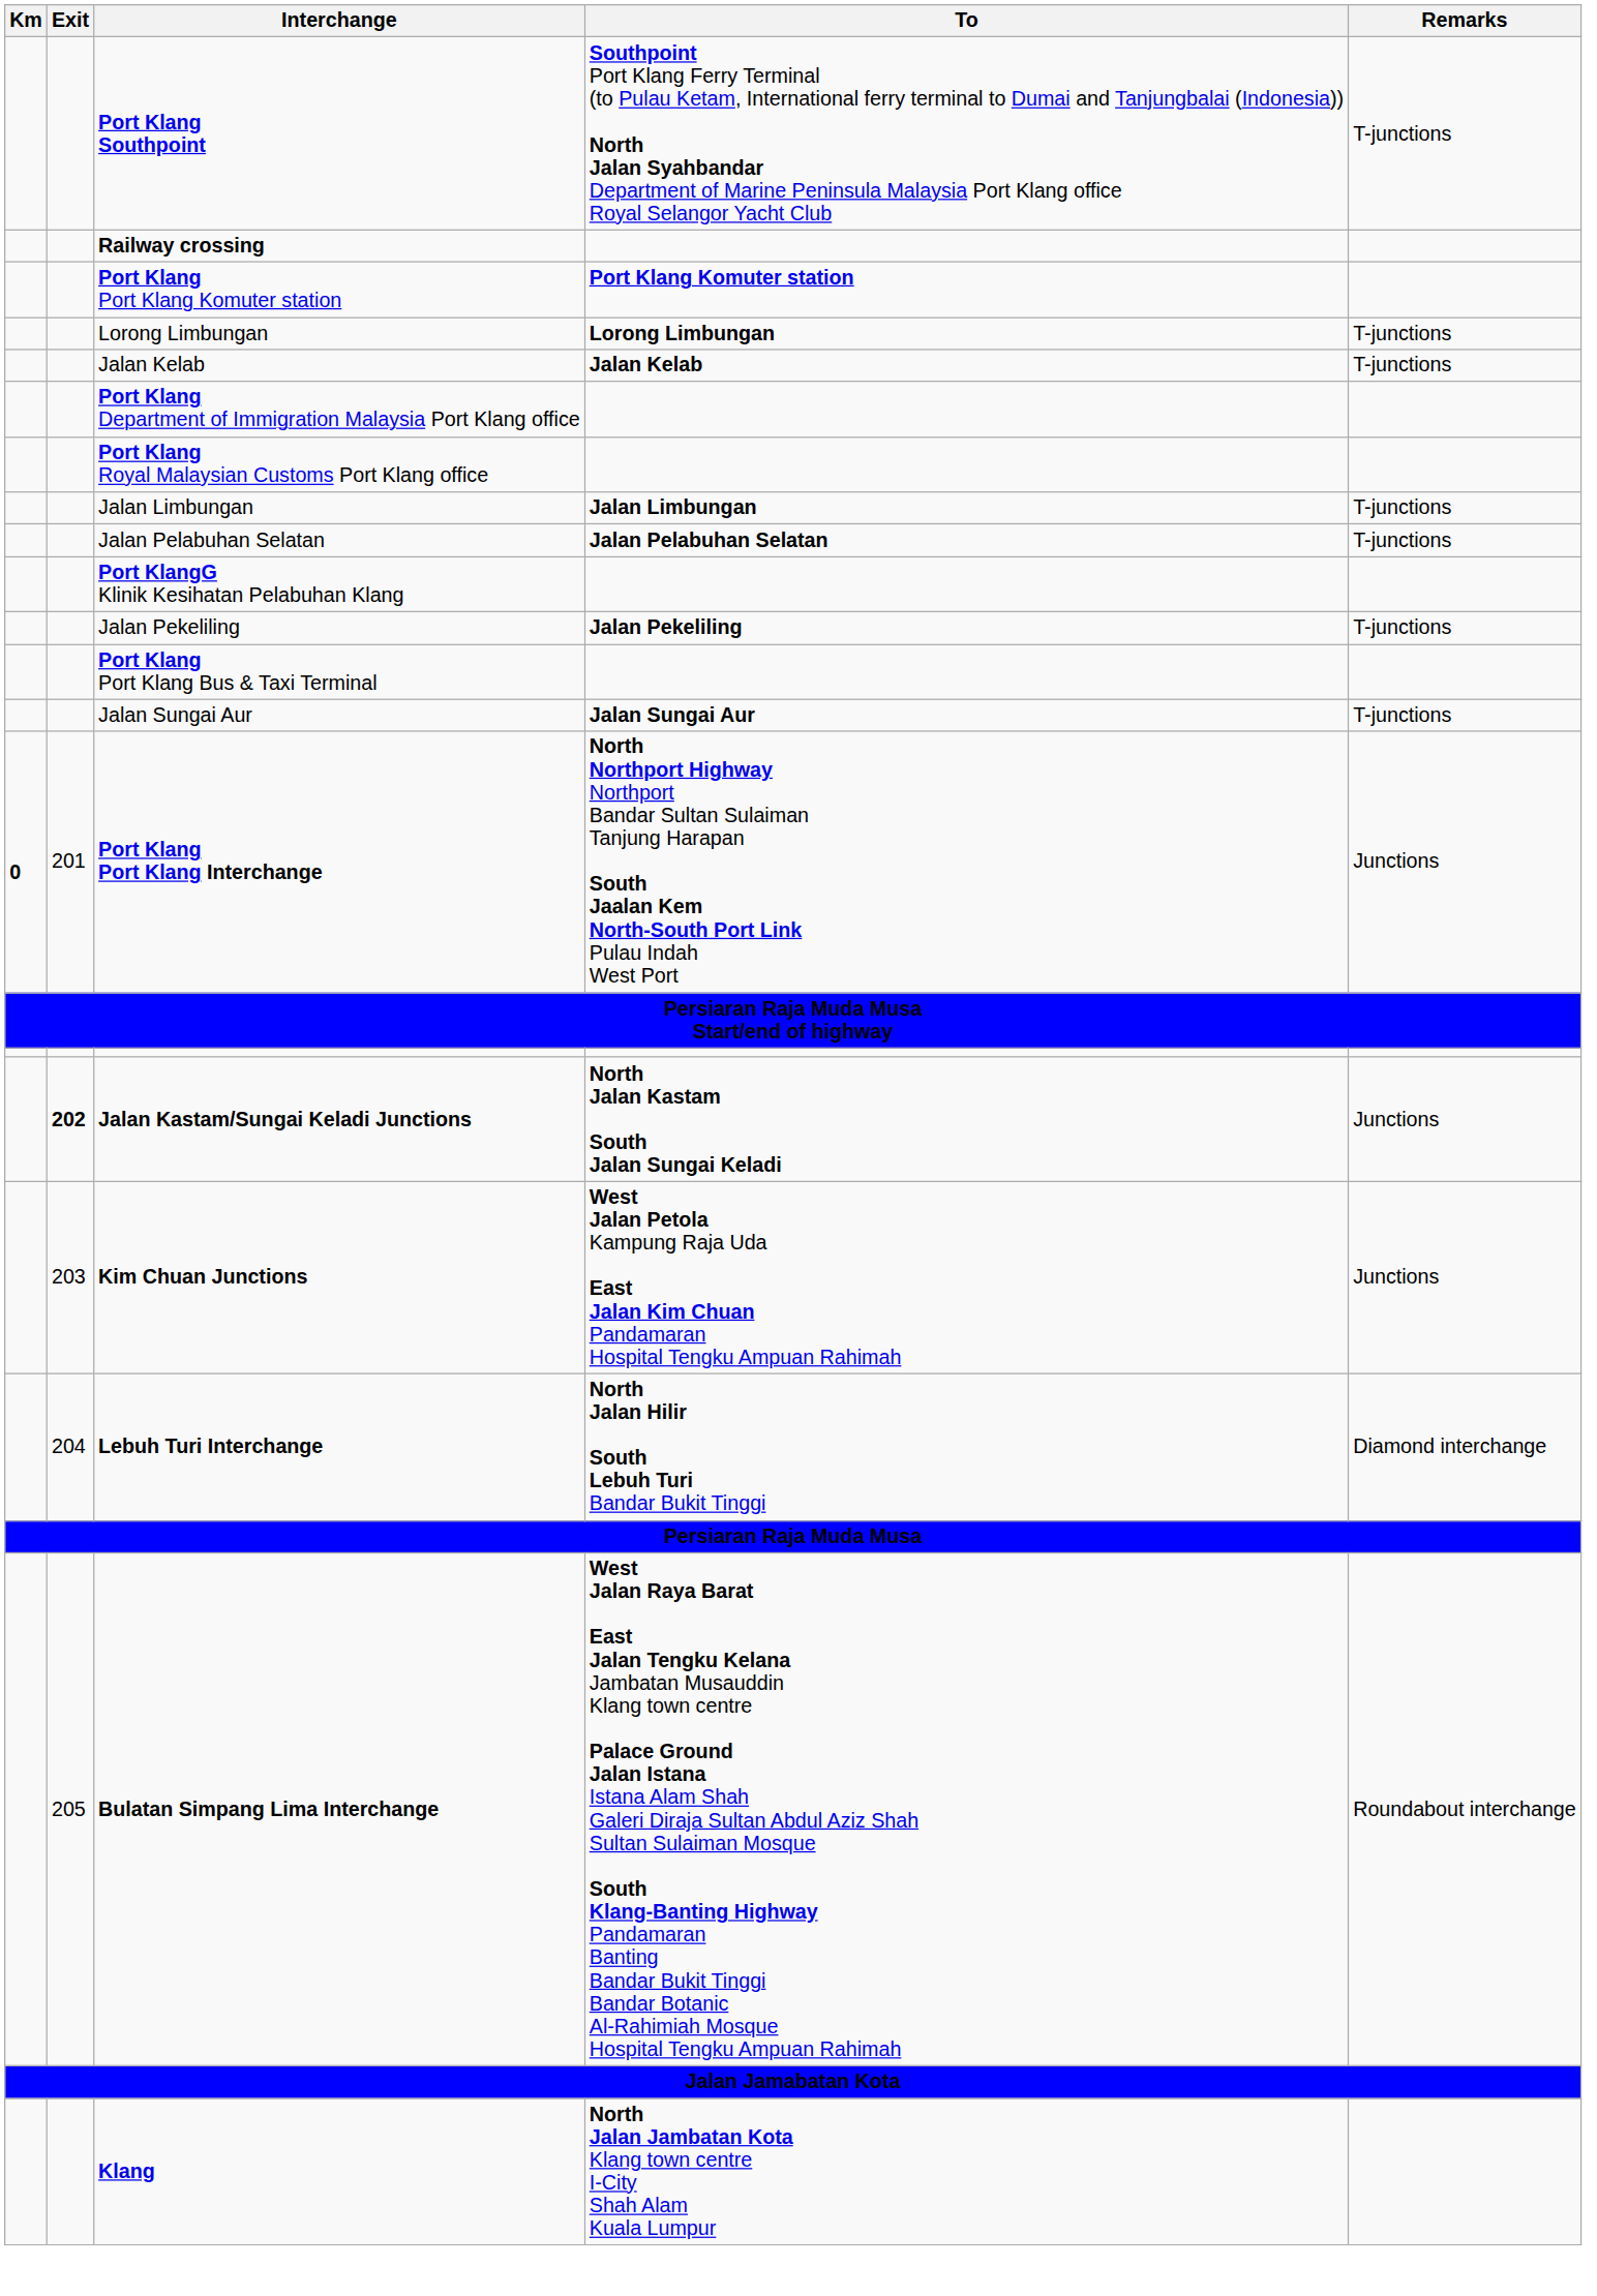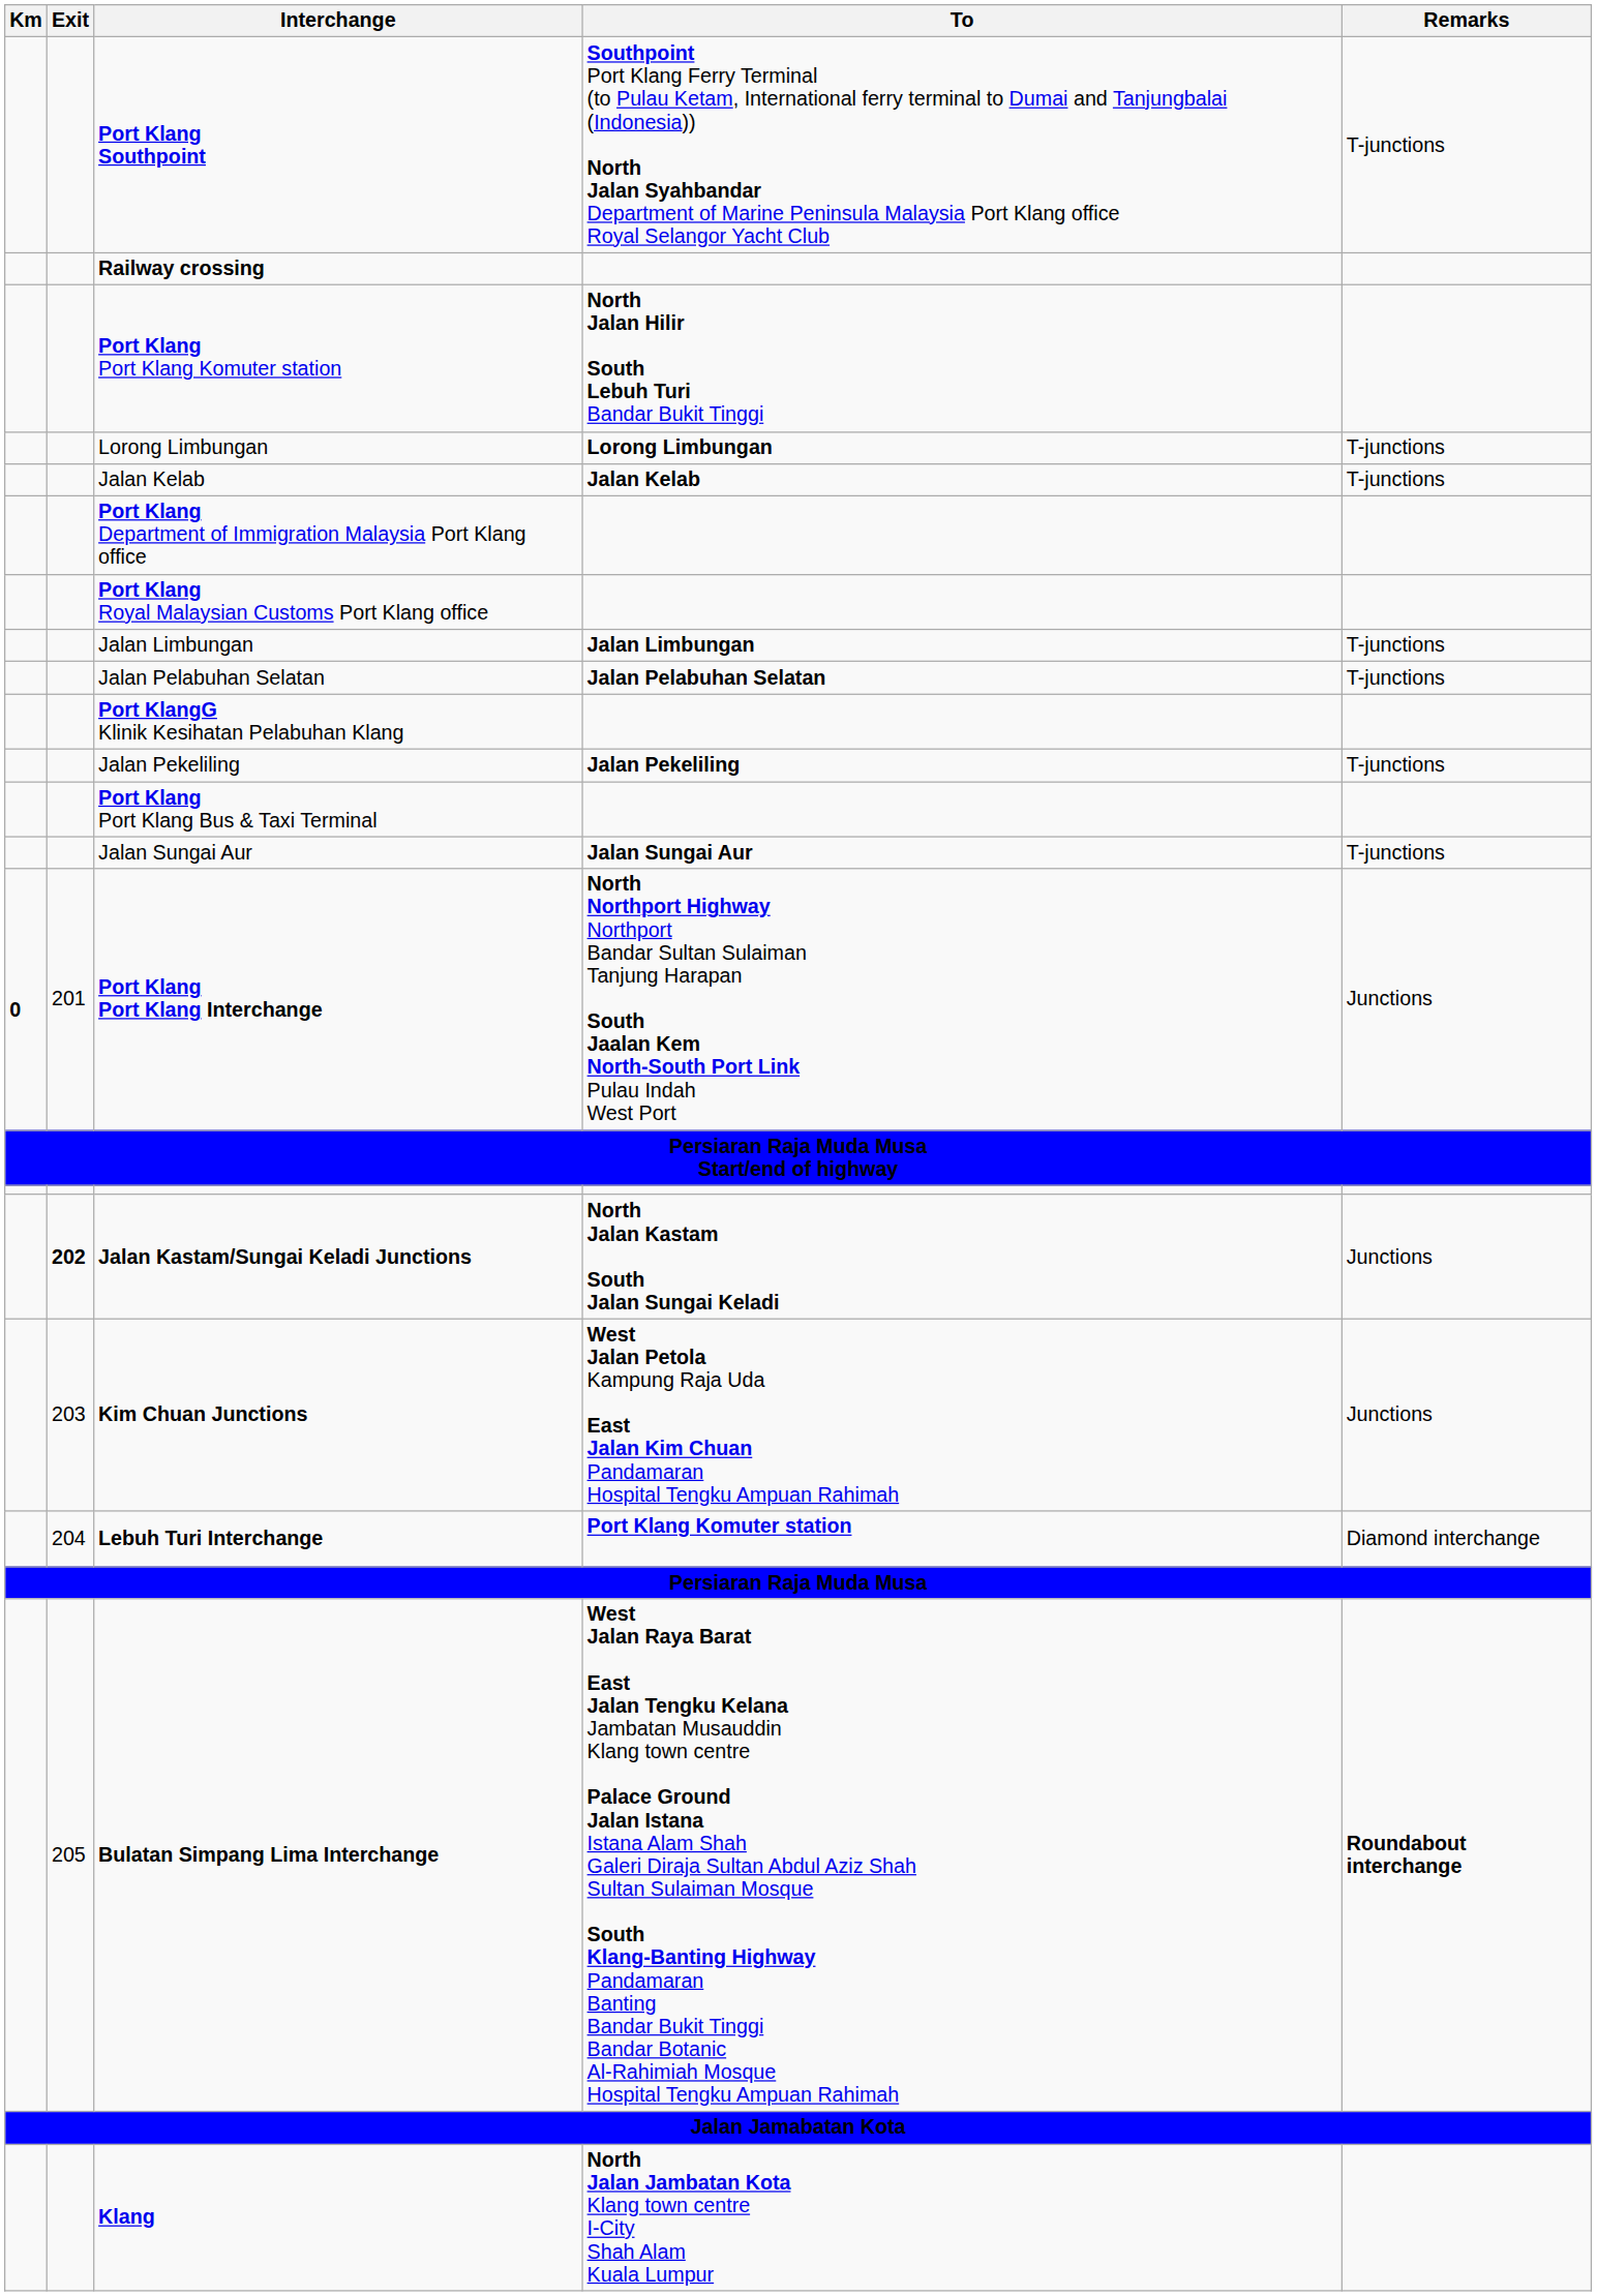 <table class="wikitable">
 <tr>
 <th>Km</th>
 <th>Exit</th>
 <th>Interchange</th>
 <th>To</th>
 <th>Remarks</th>
 </tr>
 <tr>
 <td></td>
 <td></td>
 <td><strong><a href='#'>Port Klang</a></strong><br><strong><a href='#'>Southpoint</a></strong> </td>
 <td><strong><a href='#'>Southpoint</a></strong> <br>Port Klang Ferry Terminal <br>(to <a href='#'>Pulau Ketam</a>, International ferry terminal to <a href='#'>Dumai</a> and <a href='#'>Tanjungbalai</a> (<a href='#'>Indonesia</a>))<br><br><strong>North</strong><br><strong>Jalan Syahbandar</strong><br><a href='#'>Department of Marine Peninsula Malaysia</a> Port Klang office<br><a href='#'>Royal Selangor Yacht Club</a></td>
 <td>T-junctions</td>
 </tr>
 <tr>
 <td></td>
 <td></td>
 <td><strong>Railway crossing</strong></td>
 <td></td>
 <td></td>
 </tr>
 <tr>
 <td></td>
 <td></td>
 <td><strong><a href='#'>Port Klang</a></strong><br><a href='#'>Port Klang Komuter station</a></td>
-<td><strong><a href='#'>Port Klang Komuter station</a></strong> <br><br></td>
+<td><strong>North</strong><br><strong>Jalan Hilir</strong><br><br><strong>South</strong><br><strong>Lebuh Turi</strong><br><a href='#'>Bandar Bukit Tinggi</a></td>
 <td></td>
 </tr>
 <tr>
 <td></td>
 <td></td>
 <td>Lorong Limbungan</td>
 <td><strong>Lorong Limbungan</strong></td>
 <td>T-junctions</td>
 </tr>
 <tr>
 <td></td>
 <td></td>
 <td>Jalan Kelab</td>
 <td><strong>Jalan Kelab</strong></td>
 <td>T-junctions</td>
 </tr>
 <tr>
 <td></td>
 <td></td>
 <td><strong><a href='#'>Port Klang</a></strong><br><a href='#'>Department of Immigration Malaysia</a> Port Klang office</td>
 <td></td>
 <td></td>
 </tr>
 <tr>
 <td></td>
 <td></td>
 <td><strong><a href='#'>Port Klang</a></strong><br><a href='#'>Royal Malaysian Customs</a> Port Klang office</td>
 <td></td>
 <td></td>
 </tr>
 <tr>
 <td></td>
 <td></td>
 <td>Jalan Limbungan</td>
 <td><strong>Jalan Limbungan</strong></td>
 <td>T-junctions</td>
 </tr>
 <tr>
 <td></td>
 <td></td>
 <td>Jalan Pelabuhan Selatan</td>
 <td><strong>Jalan Pelabuhan Selatan</strong></td>
 <td>T-junctions</td>
 </tr>
 <tr>
 <td></td>
 <td></td>
 <td><strong><a href='#'>Port KlangG</a></strong><br>Klinik Kesihatan Pelabuhan Klang </td>
 <td></td>
 <td></td>
 </tr>
 <tr>
 <td></td>
 <td></td>
 <td>Jalan Pekeliling</td>
 <td><strong>Jalan Pekeliling</strong></td>
 <td>T-junctions</td>
 </tr>
 <tr>
 <td></td>
 <td></td>
 <td><strong><a href='#'>Port Klang</a></strong><br>Port Klang Bus & Taxi Terminal </td>
 <td></td>
 <td></td>
 </tr>
 <tr>
 <td></td>
 <td></td>
 <td>Jalan Sungai Aur</td>
 <td><strong>Jalan Sungai Aur</strong></td>
 <td>T-junctions</td>
 </tr>
 <tr>
 <td><br><strong>0</strong></td>
 <td>201</td>
 <td><strong><a href='#'>Port Klang</a></strong><br><strong><a href='#'>Port Klang</a> Interchange</strong></td>
 <td><strong>North</strong><br> <strong><a href='#'>Northport Highway</a></strong><br><a href='#'>Northport</a> <br>Bandar Sultan Sulaiman<br>Tanjung Harapan<br><br><strong>South</strong><br><strong>Jaalan Kem</strong><br> <strong><a href='#'>North-South Port Link</a></strong><br> Pulau Indah<br> West Port </td>
 <td>Junctions</td>
 </tr>
 <tr>
 <td colspan="6"  style="width:600px; text-align:center; background:blue;"><strong><span> Persiaran Raja Muda Musa<br>Start/end of highway</span></strong></td>
 </tr>
 <tr>
 <td></td>
 <td></td>
 <td></td>
 <td></td>
 <td></td>
 </tr>
 <tr>
 <td></td>
 <td><strong>202</strong></td>
 <td><strong>Jalan Kastam/Sungai Keladi Junctions</strong></td>
 <td><strong>North</strong><br><strong>Jalan Kastam</strong><br><br><strong>South</strong><br><strong>Jalan Sungai Keladi </strong></td>
 <td>Junctions</td>
 </tr>
 <tr>
 <td></td>
 <td>203</td>
 <td><strong>Kim Chuan Junctions</strong></td>
 <td><strong>West</strong><br><strong>Jalan Petola</strong><br>Kampung Raja Uda<br><br><strong>East</strong><br> <strong><a href='#'>Jalan Kim Chuan</a></strong><br><a href='#'>Pandamaran</a><br><a href='#'>Hospital Tengku Ampuan Rahimah</a> </td>
 <td>Junctions</td>
 </tr>
 <tr>
 <td></td>
 <td>204</td>
 <td><strong>Lebuh Turi Interchange</strong></td>
-<td><strong>North</strong><br><strong>Jalan Hilir</strong><br><br><strong>South</strong><br><strong>Lebuh Turi</strong><br><a href='#'>Bandar Bukit Tinggi</a></td>
+<td><strong><a href='#'>Port Klang Komuter station</a></strong> <br><br></td>
 <td>Diamond interchange</td>
 </tr>
 <tr>
 <td colspan="6"  style="width:600px; text-align:center; background:blue;"><strong><span> Persiaran Raja Muda Musa</span></strong></td>
 </tr>
 <tr>
 <td></td>
 <td>205</td>
 <td><strong>Bulatan Simpang Lima Interchange</strong></td>
 <td><strong>West</strong><br><strong>Jalan Raya Barat</strong><br><br><strong>East</strong><br><strong>Jalan Tengku Kelana</strong><br>Jambatan Musauddin<br>Klang town centre<br><br><strong>Palace Ground</strong><br><strong>Jalan Istana </strong><br><a href='#'>Istana Alam Shah</a><br><a href='#'>Galeri Diraja Sultan Abdul Aziz Shah</a><br><a href='#'>Sultan Sulaiman Mosque</a><br><br><strong>South</strong><br> <strong><a href='#'>Klang-Banting Highway</a></strong><br> <a href='#'>Pandamaran</a><br> <a href='#'>Banting</a><br> <a href='#'>Bandar Bukit Tinggi</a><br> <a href='#'>Bandar Botanic</a><br><a href='#'>Al-Rahimiah Mosque</a><br><a href='#'>Hospital Tengku Ampuan Rahimah</a> </td>
-<td>Roundabout interchange</td>
+<td><strong>Roundabout interchange</strong></td>
 </tr>
 <tr>
 <td colspan="6"  style="width:600px; text-align:center; background:blue;"><strong><span> Jalan Jamabatan Kota</span></strong></td>
 </tr>
 <tr>
 <td></td>
 <td></td>
 <td><strong><a href='#'>Klang</a></strong></td>
 <td><strong>North</strong><br>  <strong><a href='#'>Jalan Jambatan Kota</a></strong><br> <a href='#'>Klang town centre</a><br> <a href='#'>I-City</a><br> <a href='#'>Shah Alam</a><br> <a href='#'>Kuala Lumpur</a></td>
 <td></td>
 </tr>
 </table>
